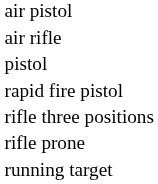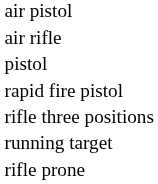 <table>
 <tr>
 <td>air pistol<br></td>
 <td></td>
 <td></td>
 <td></td>
 </tr>
 <tr>
 <td>air rifle<br></td>
 <td></td>
 <td></td>
 <td></td>
 </tr>
 <tr>
 <td>pistol<br></td>
 <td></td>
 <td></td>
 <td></td>
 </tr>
 <tr>
 <td>rapid fire pistol<br></td>
 <td></td>
 <td></td>
 <td></td>
 </tr>
 <tr>
 <td>rifle three positions<br></td>
 <td></td>
 <td></td>
 <td></td>
 </tr>
 <tr>
+<td>running target<br></td>
+<td></td>
+<td></td>
+<td></td>
+</tr>
+<tr>
 <td>rifle prone<br></td>
 <td></td>
 <td></td>
 <td></td>
 </tr>
-<tr>
-<td>running target<br></td>
-<td></td>
-<td></td>
-<td></td>
-</tr>
 </table>
